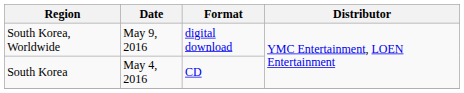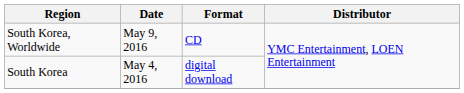 <table class="wikitable plainrowheaders">
 <tr>
 <th>Region</th>
 <th>Date</th>
 <th>Format</th>
 <th>Distributor</th>
 </tr>
 <tr>
 <td>South Korea, Worldwide</td>
 <td>May 9, 2016</td>
-<td><a href='#'>digital download</a></td>
+<td><a href='#'>CD</a></td>
 <td rowspan=2><a href='#'>YMC Entertainment</a>, <a href='#'>LOEN Entertainment</a></td>
 </tr>
 <tr>
 <td>South Korea</td>
 <td>May 4, 2016</td>
-<td><a href='#'>CD</a></td>
+<td><a href='#'>digital download</a></td>
 </tr>
 <tr>
 </tr>
 </table>
